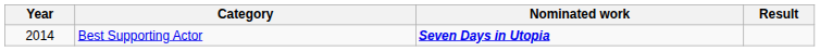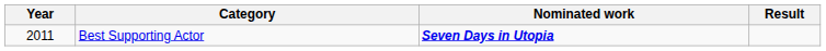 <table class=wikitable>
 <tr>
 <th scope="col" style="width:5em;">Year</th>
 <th scope="col" style="width:26em;">Category</th>
 <th scope="col" style="width:25em;">Nominated work</th>
 <th scope="col" style="width:5em;">Result</th>
 </tr>
 <tr>
-<td style="text-align:center;">2014</td>
+<td style="text-align:center;">2011</td>
 <td><a href='#'>Best Supporting Actor</a></td>
 <td><strong><em><a href='#'>Seven Days in Utopia</a></em></strong></td>
 <td></td>
 </tr>
 </table>
